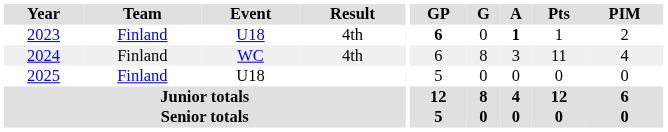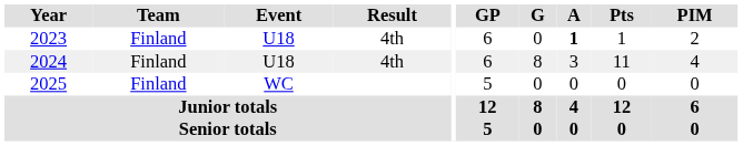 <table border="0" cellpadding="1" cellspacing="0" ID="Table3" style="text-align:center; width:40em">
 <tr ALIGN="center" bgcolor="#e0e0e0">
 <th>Year</th>
 <th>Team</th>
 <th>Event</th>
 <th>Result</th>
 <th rowspan="99" bgcolor="#ffffff"></th>
 <th>GP</th>
 <th>G</th>
 <th>A</th>
 <th>Pts</th>
 <th>PIM</th>
 </tr>
 <tr>
 <td><a href='#'>2023</a></td>
 <td><a href='#'>Finland</a></td>
 <td><a href='#'>U18</a></td>
 <td>4th</td>
-<td><strong>6</strong></td>
+<td>6</td>
 <td>0</td>
 <td><strong>1</strong></td>
 <td>1</td>
 <td>2</td>
 </tr>
 <tr bgcolor="#f0f0f0">
 <td><a href='#'>2024</a></td>
 <td>Finland</td>
-<td><a href='#'>WC</a></td>
+<td>U18</td>
 <td>4th</td>
 <td>6</td>
 <td>8</td>
 <td>3</td>
 <td>11</td>
 <td>4</td>
 </tr>
 <tr>
 <td><a href='#'>2025</a></td>
 <td><a href='#'>Finland</a></td>
-<td>U18</td>
+<td><a href='#'>WC</a></td>
 <td></td>
 <td>5</td>
 <td>0</td>
 <td>0</td>
 <td>0</td>
 <td>0</td>
 </tr>
 <tr bgcolor="#e0e0e0">
 <th colspan="4">Junior totals</th>
 <th>12</th>
 <th>8</th>
 <th>4</th>
 <th>12</th>
 <th>6</th>
 </tr>
 <tr bgcolor="#e0e0e0">
 <th colspan="4">Senior totals</th>
 <th>5</th>
 <th>0</th>
 <th>0</th>
 <th>0</th>
 <th>0</th>
 </tr>
 </table>
